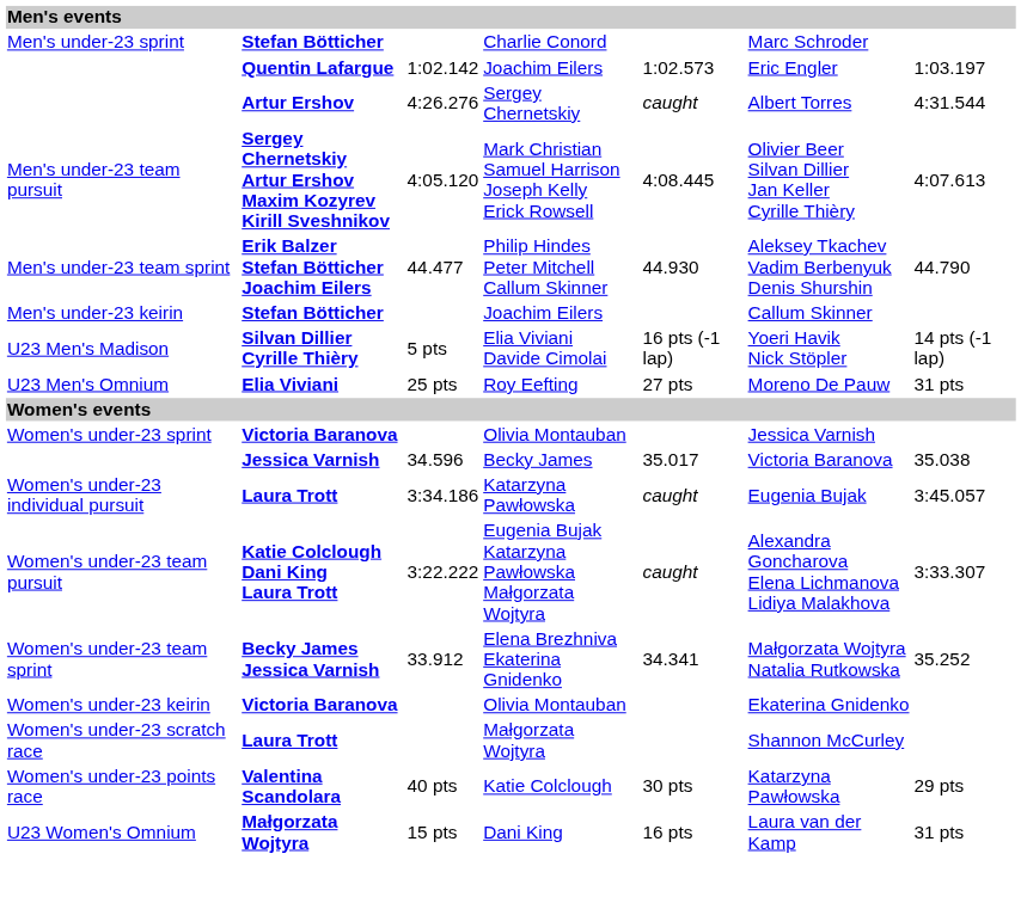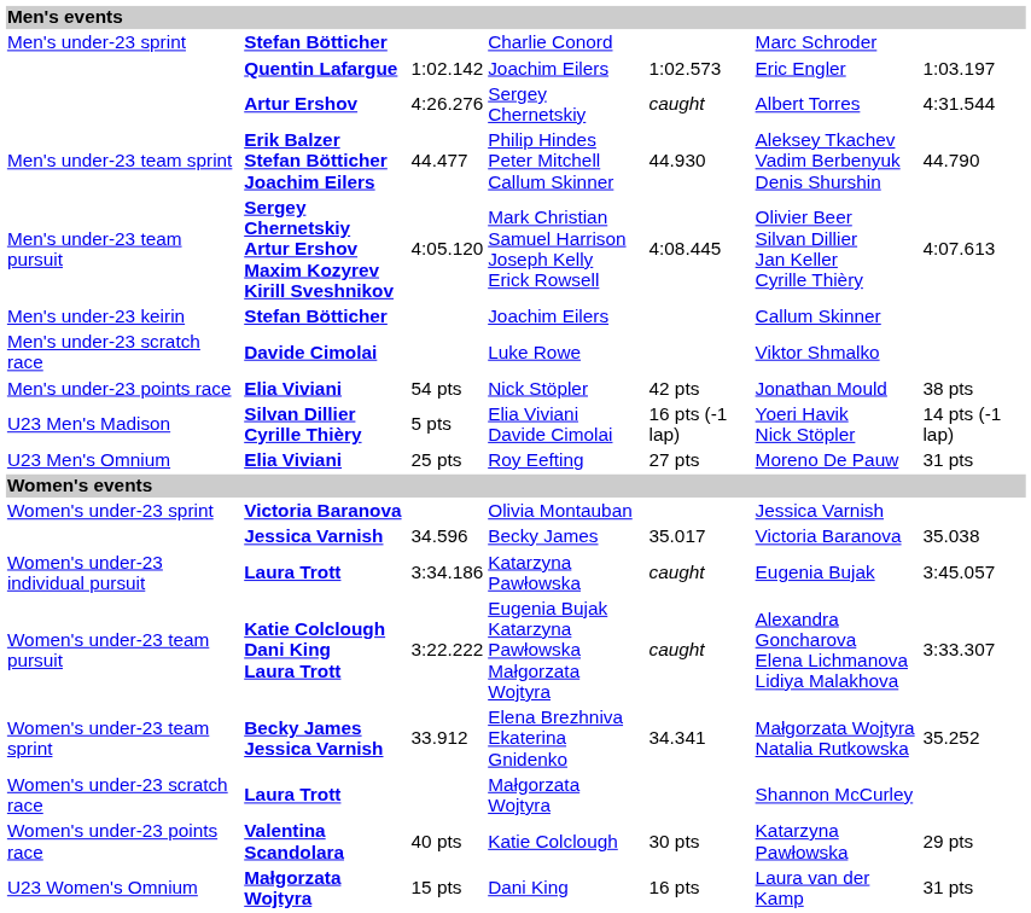 <table>
 <tr bgcolor="#cccccc">
 <td colspan=7><strong>Men's events</strong></td>
 </tr>
 <tr>
 <td><a href='#'>Men's under-23 sprint</a></td>
 <td><strong><a href='#'>Stefan Bötticher</a></strong><br><small></small></td>
 <td></td>
 <td><a href='#'>Charlie Conord</a><br><small></small></td>
 <td></td>
 <td><a href='#'>Marc Schroder</a><br><small></small></td>
 <td></td>
 </tr>
 <tr>
 <td></td>
 <td><strong><a href='#'>Quentin Lafargue</a></strong><br><small></small></td>
 <td>1:02.142</td>
 <td><a href='#'>Joachim Eilers</a><br><small></small></td>
 <td>1:02.573</td>
 <td><a href='#'>Eric Engler</a><br><small></small></td>
 <td>1:03.197</td>
 </tr>
 <tr>
 <td></td>
 <td><strong><a href='#'>Artur Ershov</a></strong><br><small></small></td>
 <td>4:26.276</td>
 <td><a href='#'>Sergey Chernetskiy</a><br><small></small></td>
 <td><em>caught</em></td>
 <td><a href='#'>Albert Torres</a> <br><small></small></td>
 <td>4:31.544</td>
 </tr>
 <tr>
+<td><a href='#'>Men's under-23 team sprint</a></td>
+<td><strong><a href='#'>Erik Balzer</a><br><a href='#'>Stefan Bötticher</a><br><a href='#'>Joachim Eilers</a></strong><br><small></small></td>
+<td>44.477</td>
+<td><a href='#'>Philip Hindes</a><br><a href='#'>Peter Mitchell</a><br><a href='#'>Callum Skinner</a><br><small></small></td>
+<td>44.930</td>
+<td><a href='#'>Aleksey Tkachev</a><br><a href='#'>Vadim Berbenyuk</a><br><a href='#'>Denis Shurshin</a><br><small></small></td>
+<td>44.790</td>
+</tr>
+<tr>
 <td><a href='#'>Men's under-23 team pursuit</a></td>
 <td><strong><a href='#'>Sergey Chernetskiy</a><br><a href='#'>Artur Ershov</a><br><a href='#'>Maxim Kozyrev</a><br><a href='#'>Kirill Sveshnikov</a></strong><br><small></small></td>
 <td>4:05.120</td>
 <td><a href='#'>Mark Christian</a><br><a href='#'>Samuel Harrison</a><br><a href='#'>Joseph Kelly</a><br><a href='#'>Erick Rowsell</a><br><small></small></td>
 <td>4:08.445</td>
 <td><a href='#'>Olivier Beer</a><br><a href='#'>Silvan Dillier</a><br><a href='#'>Jan Keller</a><br><a href='#'>Cyrille Thièry</a><br><small></small></td>
 <td>4:07.613</td>
 </tr>
 <tr>
-<td><a href='#'>Men's under-23 team sprint</a></td>
-<td><strong><a href='#'>Erik Balzer</a><br><a href='#'>Stefan Bötticher</a><br><a href='#'>Joachim Eilers</a></strong><br><small></small></td>
-<td>44.477</td>
-<td><a href='#'>Philip Hindes</a><br><a href='#'>Peter Mitchell</a><br><a href='#'>Callum Skinner</a><br><small></small></td>
-<td>44.930</td>
-<td><a href='#'>Aleksey Tkachev</a><br><a href='#'>Vadim Berbenyuk</a><br><a href='#'>Denis Shurshin</a><br><small></small></td>
-<td>44.790</td>
-</tr>
-<tr>
 <td><a href='#'>Men's under-23 keirin</a></td>
 <td><strong><a href='#'>Stefan Bötticher</a></strong><br><small></small></td>
 <td></td>
 <td><a href='#'>Joachim Eilers</a><br><small></small></td>
 <td></td>
 <td><a href='#'>Callum Skinner</a><br><small></small></td>
 <td></td>
+</tr>
+<tr>
+<td><a href='#'>Men's under-23 scratch race</a></td>
+<td><strong><a href='#'>Davide Cimolai</a></strong><br><small></small></td>
+<td></td>
+<td><a href='#'>Luke Rowe</a><br><small></small></td>
+<td></td>
+<td><a href='#'>Viktor Shmalko</a><br><small></small></td>
+<td></td>
+</tr>
+<tr>
+<td><a href='#'>Men's under-23 points race</a></td>
+<td><strong><a href='#'>Elia Viviani</a></strong><br><small></small></td>
+<td>54 pts</td>
+<td><a href='#'>Nick Stöpler</a><br><small></small></td>
+<td>42 pts</td>
+<td><a href='#'>Jonathan Mould</a><br><small></small></td>
+<td>38 pts</td>
 </tr>
 <tr>
 <td><a href='#'>U23 Men's Madison</a></td>
 <td><strong><a href='#'>Silvan Dillier</a><br><a href='#'>Cyrille Thièry</a></strong><br><small></small></td>
 <td>5 pts</td>
 <td><a href='#'>Elia Viviani</a><br><a href='#'>Davide Cimolai</a><br><small></small></td>
 <td>16 pts (-1 lap)</td>
 <td><a href='#'>Yoeri Havik</a><br><a href='#'>Nick Stöpler</a><br><small></small></td>
 <td>14 pts (-1 lap)</td>
 </tr>
 <tr>
 <td><a href='#'>U23 Men's Omnium</a></td>
 <td><strong><a href='#'>Elia Viviani</a></strong><br><small></small></td>
 <td>25 pts</td>
 <td><a href='#'>Roy Eefting</a><br><small></small></td>
 <td>27 pts</td>
 <td><a href='#'>Moreno De Pauw</a><br><small></small></td>
 <td>31 pts</td>
 </tr>
 <tr style="background:#ccc;">
 <td colspan=7><strong>Women's events</strong></td>
 </tr>
 <tr>
 <td><a href='#'>Women's under-23 sprint</a></td>
 <td><strong><a href='#'>Victoria Baranova</a></strong><br><small></small></td>
 <td></td>
 <td><a href='#'>Olivia Montauban</a><br><small></small></td>
 <td></td>
 <td><a href='#'>Jessica Varnish</a><br><small></small></td>
 <td></td>
 </tr>
 <tr>
 <td></td>
 <td><strong><a href='#'>Jessica Varnish</a></strong><br><small></small></td>
 <td>34.596</td>
 <td><a href='#'>Becky James</a><br><small></small></td>
 <td>35.017</td>
 <td><a href='#'>Victoria Baranova</a><br><small></small></td>
 <td>35.038</td>
 </tr>
 <tr>
 <td><a href='#'>Women's under-23 individual pursuit</a></td>
 <td><strong><a href='#'>Laura Trott</a></strong><br><small></small></td>
 <td>3:34.186</td>
 <td><a href='#'>Katarzyna Pawłowska</a><br><small></small></td>
 <td><em>caught</em></td>
 <td><a href='#'>Eugenia Bujak</a><br><small></small></td>
 <td>3:45.057</td>
 </tr>
 <tr>
 <td><a href='#'>Women's under-23 team pursuit</a></td>
 <td><strong><a href='#'>Katie Colclough</a><br><a href='#'>Dani King</a><br><a href='#'>Laura Trott</a></strong><br><small></small></td>
 <td>3:22.222</td>
 <td><a href='#'>Eugenia Bujak</a><br><a href='#'>Katarzyna Pawłowska</a><br><a href='#'>Małgorzata Wojtyra</a><br><small></small></td>
 <td><em>caught</em></td>
 <td><a href='#'>Alexandra Goncharova</a><br><a href='#'>Elena Lichmanova</a><br><a href='#'>Lidiya Malakhova</a><br><small></small></td>
 <td>3:33.307</td>
 </tr>
 <tr>
 <td><a href='#'>Women's under-23 team sprint</a></td>
 <td><strong><a href='#'>Becky James</a><br><a href='#'>Jessica Varnish</a></strong><br><small></small></td>
 <td>33.912</td>
 <td><a href='#'>Elena Brezhniva</a><br><a href='#'>Ekaterina Gnidenko</a><br><small></small></td>
 <td>34.341</td>
 <td><a href='#'>Małgorzata Wojtyra</a><br><a href='#'>Natalia Rutkowska</a><br><small></small></td>
 <td>35.252</td>
 </tr>
 <tr>
-<td><a href='#'>Women's under-23 keirin</a></td>
-<td><strong><a href='#'>Victoria Baranova</a></strong><br><small></small></td>
-<td></td>
-<td><a href='#'>Olivia Montauban</a><br><small></small></td>
-<td></td>
-<td><a href='#'>Ekaterina Gnidenko</a><br><small></small></td>
-<td></td>
-</tr>
-<tr>
 <td><a href='#'>Women's under-23 scratch race</a></td>
 <td><strong><a href='#'>Laura Trott</a></strong><br><small></small></td>
 <td></td>
 <td><a href='#'>Małgorzata Wojtyra</a><br><small></small></td>
 <td></td>
 <td><a href='#'>Shannon McCurley</a><br><small></small></td>
 <td></td>
 </tr>
 <tr>
 <td><a href='#'>Women's under-23 points race</a></td>
 <td><strong><a href='#'>Valentina Scandolara</a></strong><br><small></small></td>
 <td>40 pts</td>
 <td><a href='#'>Katie Colclough</a><br><small></small></td>
 <td>30 pts</td>
 <td><a href='#'>Katarzyna Pawłowska</a><br><small></small></td>
 <td>29 pts</td>
 </tr>
 <tr>
 <td><a href='#'>U23 Women's Omnium</a></td>
 <td><strong><a href='#'>Małgorzata Wojtyra</a></strong><br><small></small></td>
 <td>15 pts</td>
 <td><a href='#'>Dani King</a><br><small></small></td>
 <td>16 pts</td>
 <td><a href='#'>Laura van der Kamp</a><br><small></small></td>
 <td>31 pts</td>
 </tr>
 </table>
